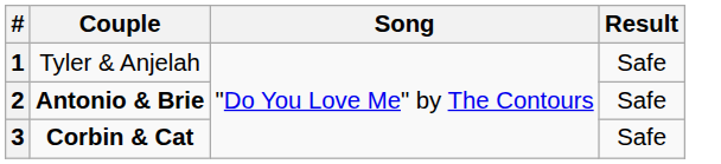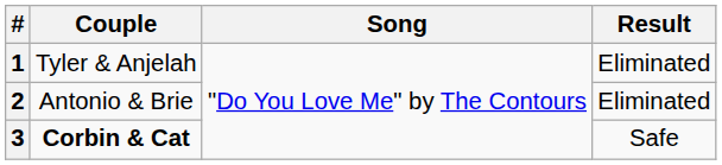 <table class="wikitable plainrowheaders" style="text-align: center;">
 <tr>
 <th>#</th>
 <th>Couple</th>
 <th>Song</th>
 <th>Result</th>
 </tr>
 <tr>
 <th>1</th>
 <td>Tyler & Anjelah</td>
 <td rowspan=3>"<a href='#'>Do You Love Me</a>" by <a href='#'>The Contours</a></td>
-<td>Safe</td>
+<td>Eliminated</td>
 </tr>
 <tr>
 <th>2</th>
-<td><strong>Antonio & Brie</strong></td>
-<td>Safe</td>
+<td>Antonio & Brie</td>
+<td>Eliminated</td>
 </tr>
 <tr>
 <th>3</th>
 <td><strong>Corbin & Cat</strong></td>
 <td>Safe</td>
 </tr>
 </table>
